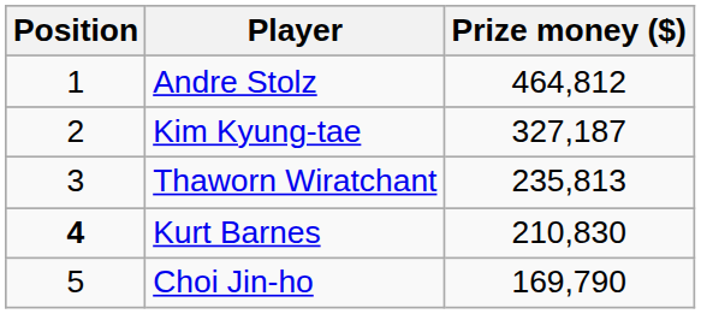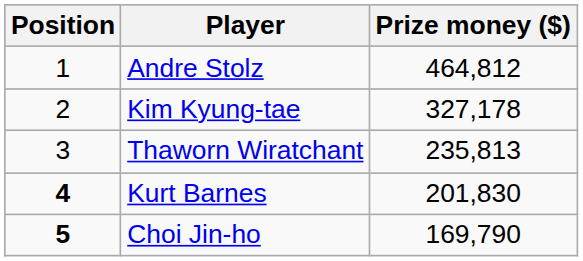 <table class="wikitable">
 <tr>
 <th>Position</th>
 <th>Player</th>
 <th>Prize money ($)</th>
 </tr>
 <tr>
 <td align=center>1</td>
 <td> <a href='#'>Andre Stolz</a></td>
 <td align=center>464,812</td>
 </tr>
 <tr>
 <td align=center>2</td>
 <td> <a href='#'>Kim Kyung-tae</a></td>
-<td align=center>327,187</td>
+<td align=center>327,178</td>
 </tr>
 <tr>
 <td align=center>3</td>
 <td> <a href='#'>Thaworn Wiratchant</a></td>
 <td align=center>235,813</td>
 </tr>
 <tr>
 <td align=center><strong>4</strong></td>
 <td> <a href='#'>Kurt Barnes</a></td>
-<td align=center>210,830</td>
+<td align=center>201,830</td>
 </tr>
 <tr>
-<td align=center>5</td>
+<td align=center><strong>5</strong></td>
 <td> <a href='#'>Choi Jin-ho</a></td>
 <td align=center>169,790</td>
 </tr>
 </table>
